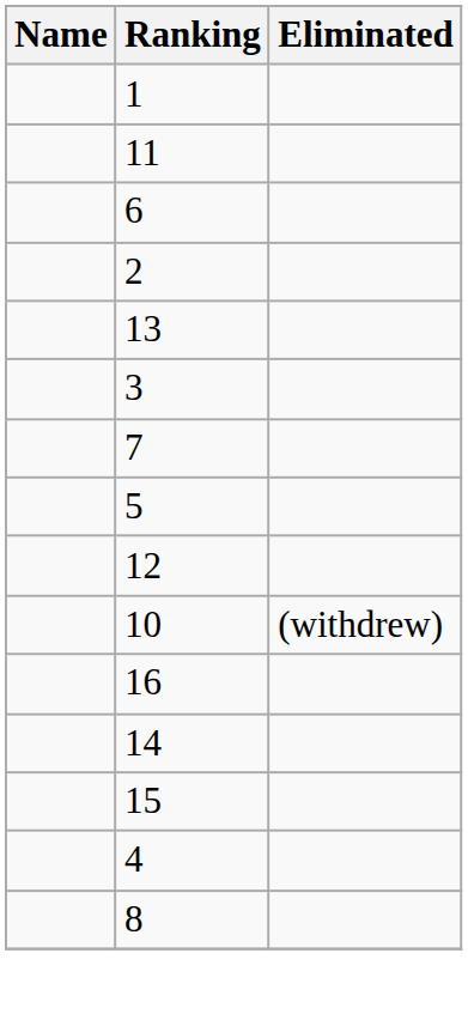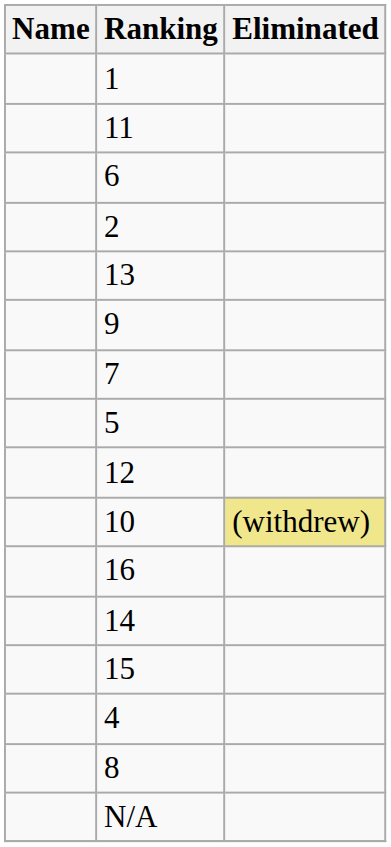 <table class="wikitable sortable">
 <tr>
 <th>Name</th>
 <th>Ranking</th>
 <th>Eliminated</th>
 </tr>
 <tr>
 <td></td>
 <td>1</td>
 <td></td>
 </tr>
 <tr>
 <td></td>
 <td>11</td>
 <td></td>
 </tr>
 <tr>
 <td></td>
 <td>6</td>
 <td></td>
 </tr>
 <tr>
 <td></td>
 <td>2</td>
 <td></td>
 </tr>
 <tr>
 <td></td>
 <td>13</td>
 <td></td>
 </tr>
 <tr>
 <td></td>
-<td>3</td>
+<td>9</td>
 <td></td>
 </tr>
 <tr>
 <td></td>
 <td>7</td>
 <td></td>
 </tr>
 <tr>
 <td></td>
 <td>5</td>
 <td></td>
 </tr>
 <tr>
 <td></td>
 <td>12</td>
 <td></td>
 </tr>
 <tr |->
 <td></td>
 <td>10</td>
-<td> (withdrew)</td>
+<td style="background: khaki;"> (withdrew)</td>
 </tr>
 <tr |->
 <td></td>
 <td>16</td>
 <td></td>
 </tr>
 <tr>
 <td></td>
 <td>14</td>
 <td></td>
 </tr>
 <tr>
 <td></td>
 <td>15</td>
 <td></td>
 </tr>
 <tr>
 <td></td>
 <td>4</td>
 <td></td>
 </tr>
 <tr>
 <td></td>
 <td>8</td>
 <td></td>
 </tr>
 <tr>
+<td></td>
+<td>N/A</td>
+<td></td>
+</tr>
+<tr>
 </tr>
 </table>
